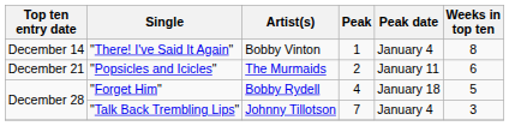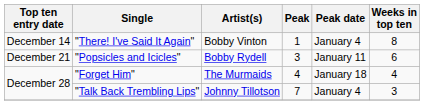 <table class="plainrowheaders sortable wikitable">
 <tr>
 <th>Top ten<br>entry date</th>
 <th>Single</th>
 <th>Artist(s)</th>
 <th>Peak</th>
 <th>Peak date</th>
 <th data-sort-type="number">Weeks in<br>top ten</th>
 </tr>
 <tr>
 <td>December 14</td>
 <td>"<a href='#'>There! I've Said It Again</a>"</td>
 <td>Bobby Vinton</td>
 <td align=center>1</td>
 <td>January 4</td>
 <td align=center>8</td>
 </tr>
 <tr>
 <td>December 21</td>
 <td>"<a href='#'>Popsicles and Icicles</a>"</td>
-<td><a href='#'>The Murmaids</a></td>
-<td align=center>2</td>
+<td><a href='#'>Bobby Rydell</a></td>
+<td align=center>3</td>
 <td>January 11</td>
 <td align=center>6</td>
 </tr>
 <tr>
 <td rowspan="2">December 28</td>
 <td>"<a href='#'>Forget Him</a>"</td>
-<td><a href='#'>Bobby Rydell</a></td>
+<td><a href='#'>The Murmaids</a></td>
 <td align=center>4</td>
 <td>January 18</td>
-<td align=center>5</td>
+<td align=center>4</td>
 </tr>
 <tr>
 <td>"<a href='#'>Talk Back Trembling Lips</a>"</td>
 <td><a href='#'>Johnny Tillotson</a></td>
 <td align=center>7</td>
 <td>January 4</td>
 <td align=center>3</td>
 </tr>
 <tr>
 </tr>
 </table>
